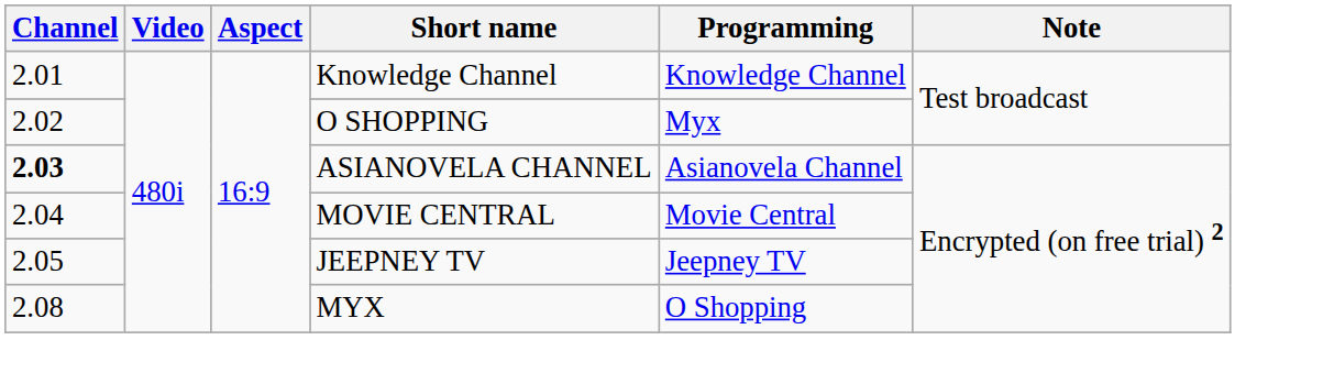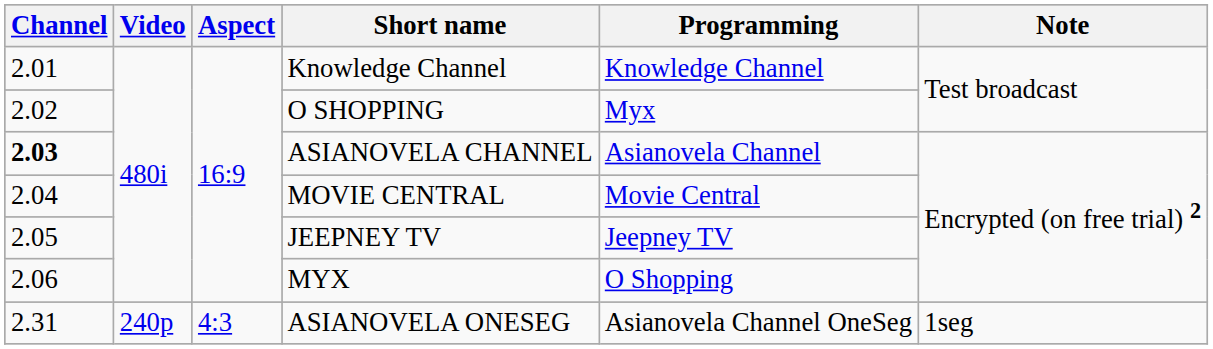 <table class="wikitable">
 <tr>
 <th><a href='#'>Channel</a></th>
 <th><a href='#'>Video</a></th>
 <th><a href='#'>Aspect</a></th>
 <th>Short name</th>
 <th>Programming</th>
 <th>Note</th>
 </tr>
 <tr>
 <td>2.01</td>
 <td rowspan="6"><a href='#'>480i</a></td>
 <td rowspan="6"><a href='#'>16:9</a></td>
 <td>Knowledge Channel</td>
 <td><a href='#'>Knowledge Channel</a></td>
 <td rowspan="2">Test broadcast</td>
 </tr>
 <tr>
 <td>2.02</td>
 <td>O SHOPPING</td>
 <td><a href='#'>Myx</a></td>
 </tr>
 <tr>
 <td><strong>2.03</strong></td>
 <td>ASIANOVELA CHANNEL</td>
 <td><a href='#'>Asianovela Channel</a></td>
 <td rowspan="4">Encrypted (on free trial) <sup><strong>2</strong></sup></td>
 </tr>
 <tr>
 <td>2.04</td>
 <td>MOVIE CENTRAL</td>
 <td><a href='#'>Movie Central</a></td>
 </tr>
 <tr>
 <td>2.05</td>
 <td>JEEPNEY TV</td>
 <td><a href='#'>Jeepney TV</a></td>
 </tr>
 <tr>
-<td>2.08</td>
+<td>2.06</td>
 <td>MYX</td>
 <td><a href='#'>O Shopping</a></td>
 </tr>
+<tr>
+<td>2.31</td>
+<td><a href='#'>240p</a></td>
+<td><a href='#'>4:3</a></td>
+<td>ASIANOVELA ONESEG</td>
+<td>Asianovela Channel OneSeg</td>
+<td>1seg</td>
+</tr>
 </table>
